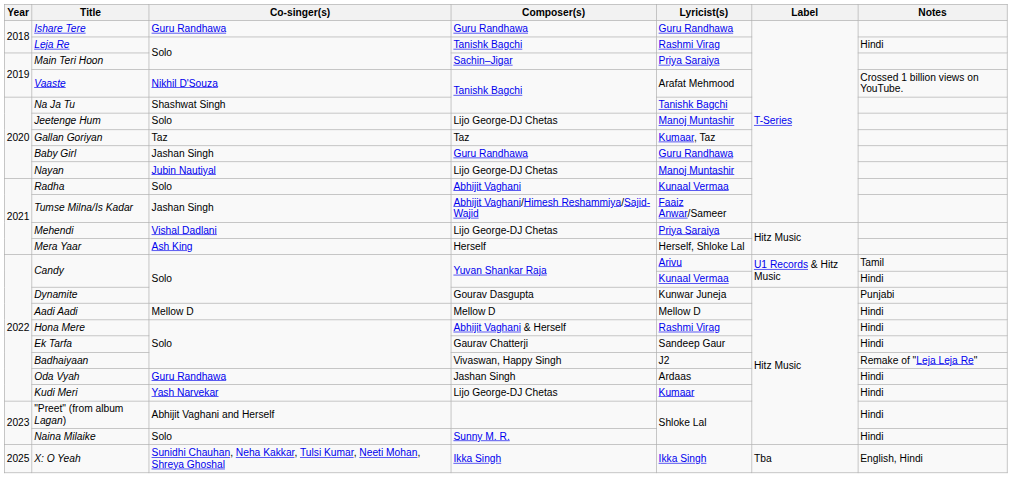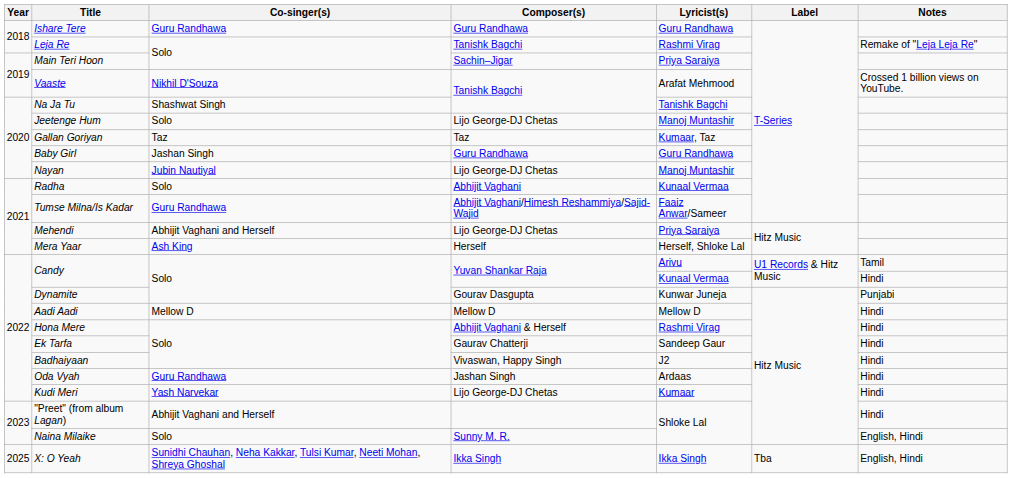 <table class="wikitable">
 <tr>
 <th>Year</th>
 <th>Title</th>
 <th>Co-singer(s)</th>
 <th>Composer(s)</th>
 <th>Lyricist(s)</th>
 <th>Label</th>
 <th>Notes</th>
 </tr>
 <tr>
 <td rowspan="2">2018</td>
 <td><em><a href='#'>Ishare Tere</a></em></td>
 <td><a href='#'>Guru Randhawa</a></td>
 <td><a href='#'>Guru Randhawa</a></td>
 <td><a href='#'>Guru Randhawa</a></td>
 <td rowspan="11"><a href='#'>T-Series</a></td>
 <td></td>
 </tr>
 <tr>
 <td><a href='#'><em>Leja Re</em></a></td>
 <td rowspan="2">Solo</td>
 <td><a href='#'>Tanishk Bagchi</a></td>
 <td><a href='#'>Rashmi Virag</a></td>
-<td>Hindi</td>
+<td>Remake of "<a href='#'>Leja Leja Re</a>"</td>
 </tr>
 <tr>
 <td rowspan="2">2019</td>
 <td><em>Main Teri Hoon</em></td>
 <td><a href='#'>Sachin–Jigar</a></td>
 <td><a href='#'>Priya Saraiya</a></td>
 <td></td>
 </tr>
 <tr>
 <td><em><a href='#'>Vaaste</a></em></td>
 <td><a href='#'>Nikhil D'Souza</a></td>
 <td rowspan="2"><a href='#'>Tanishk Bagchi</a></td>
 <td>Arafat Mehmood</td>
 <td>Crossed 1 billion views on YouTube.</td>
 </tr>
 <tr>
 <td rowspan="5">2020</td>
 <td><em>Na Ja Tu</em></td>
 <td>Shashwat Singh</td>
 <td><a href='#'>Tanishk Bagchi</a></td>
 <td></td>
 </tr>
 <tr>
 <td><em>Jeetenge Hum</em></td>
 <td>Solo</td>
 <td>Lijo George-DJ Chetas</td>
 <td><a href='#'>Manoj Muntashir</a></td>
 <td></td>
 </tr>
 <tr>
 <td><em>Gallan Goriyan</em></td>
 <td>Taz</td>
 <td>Taz</td>
 <td><a href='#'>Kumaar</a>, Taz</td>
 <td></td>
 </tr>
 <tr>
 <td><em>Baby Girl</em></td>
 <td>Jashan Singh</td>
 <td><a href='#'>Guru Randhawa</a></td>
 <td><a href='#'>Guru Randhawa</a></td>
 <td></td>
 </tr>
 <tr>
 <td><em>Nayan</em></td>
 <td><a href='#'>Jubin Nautiyal</a></td>
 <td>Lijo George-DJ Chetas</td>
 <td><a href='#'>Manoj Muntashir</a></td>
 <td></td>
 </tr>
 <tr>
 <td rowspan="4">2021</td>
 <td><em>Radha</em></td>
 <td>Solo</td>
 <td><a href='#'>Abhijit Vaghani</a></td>
 <td><a href='#'>Kunaal Vermaa</a></td>
 <td></td>
 </tr>
 <tr>
 <td><em>Tumse Milna/Is Kadar</em></td>
-<td>Jashan Singh</td>
+<td><a href='#'>Guru Randhawa</a></td>
 <td><a href='#'>Abhijit Vaghani</a>/<a href='#'>Himesh Reshammiya</a>/<a href='#'>Sajid-Wajid</a></td>
 <td><a href='#'>Faaiz Anwar</a>/Sameer</td>
 <td></td>
 </tr>
 <tr>
 <td><em>Mehendi</em></td>
-<td><a href='#'>Vishal Dadlani</a></td>
+<td>Abhijit Vaghani and Herself</td>
 <td>Lijo George-DJ Chetas</td>
 <td><a href='#'>Priya Saraiya</a></td>
 <td rowspan="2">Hitz Music</td>
 <td></td>
 </tr>
 <tr>
 <td><em>Mera Yaar</em></td>
 <td><a href='#'>Ash King</a></td>
 <td>Herself</td>
 <td>Herself, Shloke Lal</td>
 <td></td>
 </tr>
 <tr>
 <td rowspan="9">2022</td>
 <td rowspan="2"><em>Candy</em></td>
 <td rowspan="3">Solo</td>
 <td rowspan="2"><a href='#'>Yuvan Shankar Raja</a></td>
 <td><a href='#'>Arivu</a></td>
 <td rowspan="2"><a href='#'>U1 Records</a> & Hitz Music</td>
 <td>Tamil</td>
 </tr>
 <tr>
 <td><a href='#'>Kunaal Vermaa</a></td>
 <td>Hindi</td>
 </tr>
 <tr>
 <td><em>Dynamite</em></td>
 <td>Gourav Dasgupta</td>
 <td>Kunwar Juneja</td>
 <td rowspan="9">Hitz Music</td>
 <td>Punjabi</td>
 </tr>
 <tr>
 <td><em>Aadi Aadi</em></td>
 <td>Mellow D</td>
 <td>Mellow D</td>
 <td>Mellow D</td>
 <td>Hindi</td>
 </tr>
 <tr>
 <td><em>Hona Mere</em></td>
 <td rowspan="3">Solo</td>
 <td><a href='#'>Abhijit Vaghani</a> & Herself</td>
 <td><a href='#'>Rashmi Virag</a></td>
 <td>Hindi</td>
 </tr>
 <tr>
 <td><em>Ek Tarfa</em></td>
 <td>Gaurav Chatterji</td>
 <td>Sandeep Gaur</td>
 <td>Hindi</td>
 </tr>
 <tr>
 <td><em>Badhaiyaan</em></td>
 <td>Vivaswan, Happy Singh</td>
 <td>J2</td>
-<td>Remake of "<a href='#'>Leja Leja Re</a>"</td>
+<td>Hindi</td>
 </tr>
 <tr>
 <td><em>Oda Vyah</em></td>
 <td><a href='#'>Guru Randhawa</a></td>
 <td>Jashan Singh</td>
 <td>Ardaas</td>
 <td>Hindi</td>
 </tr>
 <tr>
 <td><em>Kudi Meri</em></td>
 <td><a href='#'>Yash Narvekar</a></td>
 <td>Lijo George-DJ Chetas</td>
 <td><a href='#'>Kumaar</a></td>
 <td>Hindi</td>
 </tr>
 <tr>
 <td rowspan="2">2023</td>
 <td>"Preet" (from album <em>Lagan</em>)</td>
 <td>Abhijit Vaghani and Herself</td>
 <td></td>
 <td rowspan="2">Shloke Lal</td>
 <td>Hindi</td>
 </tr>
 <tr>
 <td><em>Naina Milaike</em></td>
 <td>Solo</td>
 <td><a href='#'>Sunny M. R.</a></td>
-<td>Hindi</td>
+<td>English, Hindi</td>
 </tr>
 <tr>
 <td>2025</td>
 <td><em>X: O Yeah</em></td>
 <td><a href='#'>Sunidhi Chauhan</a>, <a href='#'>Neha Kakkar</a>, <a href='#'>Tulsi Kumar</a>, <a href='#'>Neeti Mohan</a>, <a href='#'>Shreya Ghoshal</a></td>
 <td><a href='#'>Ikka Singh</a></td>
 <td><a href='#'>Ikka Singh</a></td>
 <td>Tba</td>
 <td>English, Hindi</td>
 </tr>
 </table>
